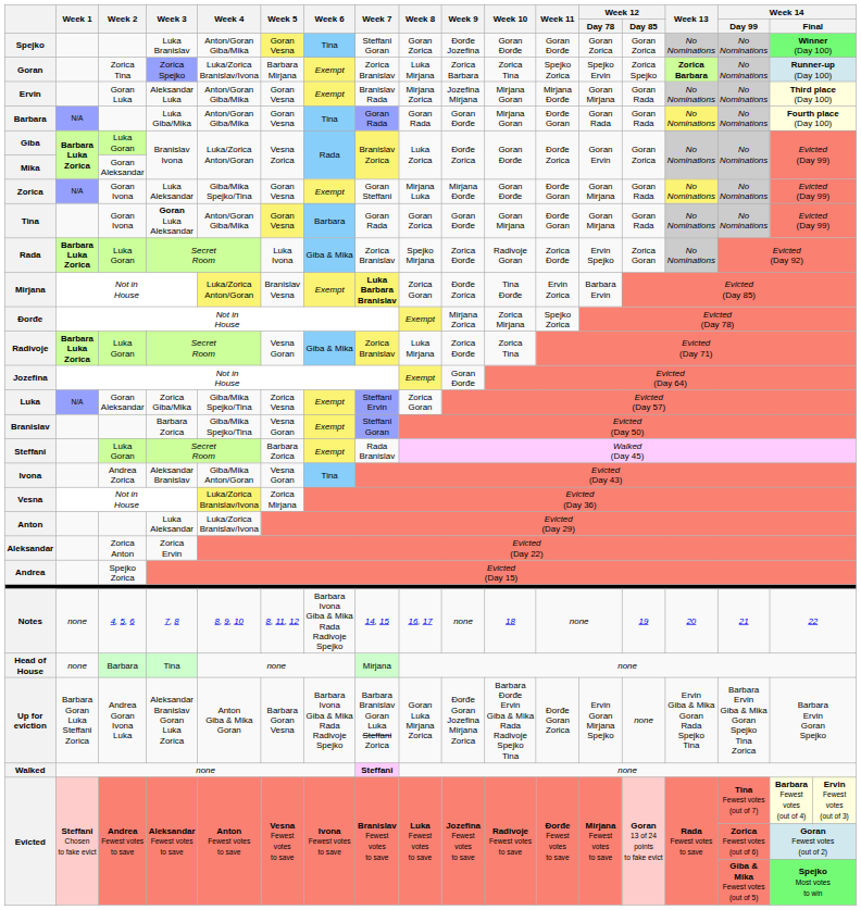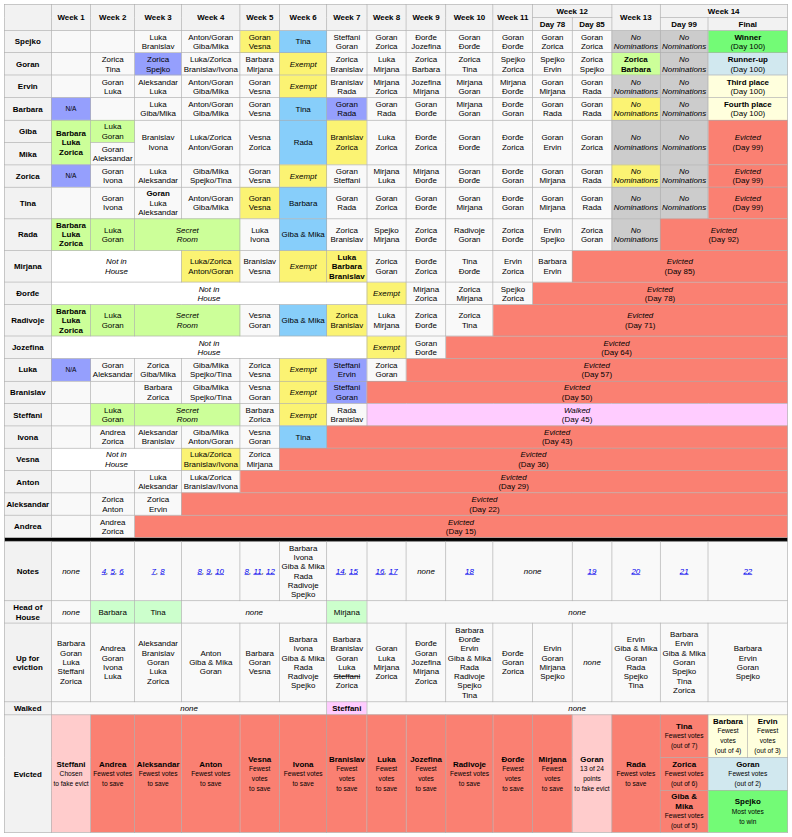 <table class="wikitable" style="text-align:center; width:100%; font-size:80%; line-height:15px">
 <tr>
 <th rowspan=2 style="width: 5%;"></th>
 <th rowspan=2 style="width: 5%;">Week 1</th>
 <th rowspan=2 style="width: 5%;">Week 2</th>
 <th rowspan=2 style="width: 5%;">Week 3</th>
 <th rowspan=2 style="width: 5%;">Week 4</th>
 <th rowspan=2 style="width: 5%;">Week 5</th>
 <th rowspan=2 style="width: 5%;">Week 6</th>
 <th rowspan=2 style="width: 5%;">Week 7</th>
 <th rowspan=2 style="width: 5%;">Week 8</th>
 <th rowspan=2 style="width: 5%;">Week 9</th>
 <th rowspan=2 style="width: 5%;">Week 10</th>
 <th rowspan=2 style="width: 5%;">Week 11</th>
 <th colspan=2 style="width: 10%;">Week 12</th>
 <th rowspan=2 style="width: 5%;">Week 13</th>
 <th colspan=3 style="width: 15%;">Week 14</th>
 </tr>
 <tr>
 <th style="width: 5%;">Day 78</th>
 <th style="width: 5%;">Day 85</th>
 <th style="width: 5%;">Day 99</th>
 <th colspan=2 style="width: 10%;">Final</th>
 </tr>
 <tr>
 <th>Spejko</th>
 <td></td>
 <td></td>
 <td>Luka<br>Branislav</td>
 <td>Anton/Goran<br>Giba/Mika</td>
 <td style="background:#FBF373;">Goran<br>Vesna</td>
 <td bgcolor="87CEFA">Tina</td>
 <td>Steffani<br>Goran</td>
 <td>Goran<br>Zorica</td>
 <td>Đorđe<br>Jozefina</td>
 <td>Goran<br>Đorđe</td>
 <td>Goran<br>Đorđe</td>
 <td>Goran<br>Zorica</td>
 <td>Goran<br>Zorica</td>
 <td style="background:#CCCCCC; width:5%"><em>No<br>Nominations</em></td>
 <td style="background:#CCCCCC; width:5%"><em>No<br>Nominations</em></td>
 <td colspan=2 style="background:#73FB76;"><strong>Winner</strong><br>(Day 100)</td>
 </tr>
 <tr>
 <th>Goran</th>
 <td></td>
 <td>Zorica<br>Tina</td>
 <td style="background:#959FFD;">Zorica<br>Spejko</td>
 <td>Luka/Zorica<br>Branislav/Ivona</td>
 <td>Barbara<br>Mirjana</td>
 <td style="background:#FBF373;"><em>Exempt</em></td>
 <td>Zorica<br>Branislav</td>
 <td>Luka<br>Mirjana</td>
 <td>Zorica<br>Barbara</td>
 <td>Zorica<br>Tina</td>
 <td>Spejko<br>Zorica</td>
 <td>Spejko<br>Ervin</td>
 <td>Zorica<br>Spejko</td>
 <td style="background:#cf9;"><strong>Zorica<br>Barbara</strong></td>
 <td style="background:#CCCCCC; width:5%"><em>No<br>Nominations</em></td>
 <td colspan=2 style="background:#D1E8EF;"><strong>Runner-up</strong><br>(Day 100)</td>
 </tr>
 <tr>
 <th>Ervin</th>
 <td></td>
 <td>Goran<br>Luka</td>
 <td>Aleksandar<br>Luka</td>
 <td>Anton/Goran<br>Giba/Mika</td>
 <td>Goran<br>Vesna</td>
 <td style="background:#FBF373;"><em>Exempt</em></td>
 <td>Branislav<br>Rada</td>
 <td>Mirjana<br>Zorica</td>
 <td>Jozefina<br>Mirjana</td>
 <td>Mirjana<br>Goran</td>
 <td>Mirjana<br>Đorđe</td>
 <td>Goran<br>Mirjana</td>
 <td>Goran<br>Rada</td>
 <td style="background:#CCCCCC; width:5%"><em>No<br>Nominations</em></td>
 <td style="background:#CCCCCC; width:5%"><em>No<br>Nominations</em></td>
 <td colspan=2 style="background:#ffffdd;"><strong>Third place</strong><br>(Day 100)</td>
 </tr>
 <tr>
 <th>Barbara</th>
 <td style="background:#959FFD;"><small>N/A</small></td>
 <td></td>
 <td>Luka<br>Giba/Mika</td>
 <td>Anton/Goran<br>Giba/Mika</td>
 <td>Goran<br>Vesna</td>
 <td bgcolor="87CEFA">Tina</td>
 <td style="background:#959FFD;">Goran<br>Rada</td>
 <td>Goran<br>Rada</td>
 <td>Goran<br>Đorđe</td>
 <td>Mirjana<br>Goran</td>
 <td>Đorđe<br>Goran</td>
 <td>Goran<br>Rada</td>
 <td>Goran<br>Rada</td>
 <td style="background:#FBF373;"><em>No<br>Nominations</em></td>
 <td style="background:#CCCCCC; width:5%"><em>No<br>Nominations</em></td>
 <td colspan=2 style="background:#ffffdd;"><strong>Fourth place</strong><br>(Day 100)</td>
 </tr>
 <tr>
 <th>Giba</th>
 <td rowspan=2 style="background:#cf9;"><strong>Barbara<br>Luka<br>Zorica</strong></td>
 <td style="background:#cf9;">Luka<br>Goran</td>
 <td rowspan=2>Branislav<br>Ivona</td>
 <td rowspan=2>Luka/Zorica<br>Anton/Goran</td>
 <td rowspan=2>Vesna<br>Zorica</td>
 <td rowspan=2 bgcolor="87CEFA">Rada</td>
 <td rowspan=2 style="background:#FBF373;">Branislav<br>Zorica</td>
 <td rowspan=2>Luka<br>Zorica</td>
 <td rowspan=2>Đorđe<br>Zorica</td>
 <td rowspan=2>Goran<br>Đorđe</td>
 <td rowspan=2>Đorđe<br>Zorica</td>
 <td rowspan=2>Goran<br>Ervin</td>
 <td rowspan=2>Goran<br>Zorica</td>
 <td rowspan=2 style="background:#CCCCCC; width:5%"><em>No<br>Nominations</em></td>
 <td rowspan=2 style="background:#CCCCCC; width:5%"><em>No<br>Nominations</em></td>
 <td rowspan=2 style="background:salmon" colspan="2"><em>Evicted</em><br>(Day 99)</td>
 </tr>
 <tr>
 <th>Mika</th>
 <td>Goran<br>Aleksandar</td>
 </tr>
 <tr>
 <th>Zorica</th>
 <td style="background:#959FFD;"><small>N/A</small></td>
 <td>Goran<br>Ivona</td>
 <td>Luka<br>Aleksandar</td>
 <td>Giba/Mika<br>Spejko/Tina</td>
 <td>Goran<br>Vesna</td>
 <td style="background:#FBF373;"><em>Exempt</em></td>
 <td>Goran<br>Steffani</td>
 <td>Mirjana<br>Luka</td>
 <td>Mirjana<br>Đorđe</td>
 <td>Goran<br>Đorđe</td>
 <td>Đorđe<br>Goran</td>
 <td>Goran<br>Mirjana</td>
 <td>Goran<br>Rada</td>
 <td style="background:#FBF373;"><em>No<br>Nominations</em></td>
 <td style="background:#CCCCCC; width:5%"><em>No<br>Nominations</em></td>
 <td style="background:salmon" colspan="2"><em>Evicted</em><br>(Day 99)</td>
 </tr>
 <tr>
 <th>Tina</th>
 <td></td>
 <td>Goran<br>Ivona</td>
 <td><strong>Goran</strong><br>Luka<br>Aleksandar</td>
 <td>Anton/Goran<br>Giba/Mika</td>
 <td style="background:#FBF373;">Goran<br>Vesna</td>
 <td bgcolor="87CEFA">Barbara</td>
 <td>Goran<br>Rada</td>
 <td>Goran<br>Zorica</td>
 <td>Goran<br>Đorđe</td>
 <td>Goran<br>Mirjana</td>
 <td>Đorđe<br>Goran</td>
 <td>Goran<br>Mirjana</td>
 <td>Goran<br>Rada</td>
 <td style="background:#CCCCCC; width:5%"><em>No<br>Nominations</em></td>
 <td style="background:#CCCCCC; width:5%"><em>No<br>Nominations</em></td>
 <td style="background:salmon" colspan="2"><em>Evicted</em><br>(Day 99)</td>
 </tr>
 <tr>
 <th>Rada</th>
 <td style="background:#cf9;"><strong>Barbara<br>Luka<br>Zorica</strong></td>
 <td style="background:#cf9;">Luka<br>Goran</td>
 <td colspan=2 style="background:#cf9;"><em>Secret<br>Room</em></td>
 <td>Luka<br>Ivona</td>
 <td bgcolor="87CEFA">Giba & Mika</td>
 <td>Zorica<br>Branislav</td>
 <td>Spejko<br>Mirjana</td>
 <td>Zorica<br>Đorđe</td>
 <td>Radivoje<br>Goran</td>
 <td>Zorica<br>Đorđe</td>
 <td>Ervin<br>Spejko</td>
 <td>Zorica<br>Goran</td>
 <td style="background:#CCCCCC; width:5%"><em>No<br>Nominations</em></td>
 <td style="background:salmon" colspan="3"><em>Evicted</em><br>(Day 92)</td>
 </tr>
 <tr>
 <th>Mirjana</th>
 <td colspan="3" bgcolor="white"><em>Not in<br>House</em></td>
 <td style="background:#FBF373;">Luka/Zorica<br>Anton/Goran</td>
 <td>Branislav<br>Vesna</td>
 <td style="background:#FBF373;"><em>Exempt</em></td>
 <td style="background:#FBF373;"><strong>Luka<br>Barbara<br>Branislav</strong></td>
 <td>Zorica<br>Goran</td>
 <td>Đorđe<br>Zorica</td>
 <td>Tina<br>Đorđe</td>
 <td>Ervin<br>Zorica</td>
 <td>Barbara<br>Ervin</td>
 <td style="background:salmon" colspan="5"><em>Evicted</em><br>(Day 85)</td>
 </tr>
 <tr>
 <th>Đorđe</th>
 <td colspan="7" bgcolor="white"><em>Not in<br>House</em></td>
 <td style="background:#FBF373;"><em>Exempt</em></td>
 <td>Mirjana<br>Zorica</td>
 <td>Zorica<br>Mirjana</td>
 <td>Spejko<br>Zorica</td>
 <td style="background:salmon" colspan="6"><em>Evicted</em><br>(Day 78)</td>
 </tr>
 <tr>
 <th>Radivoje</th>
 <td style="background:#cf9;"><strong>Barbara<br>Luka<br>Zorica</strong></td>
 <td style="background:#cf9;">Luka<br>Goran</td>
 <td colspan=2 style="background:#cf9;"><em>Secret<br>Room</em></td>
 <td>Vesna<br>Goran</td>
 <td bgcolor="87CEFA">Giba & Mika</td>
 <td style="background:#FBF373;">Zorica<br>Branislav</td>
 <td>Luka<br>Mirjana</td>
 <td>Zorica<br>Đorđe</td>
 <td>Zorica<br>Tina</td>
 <td style="background:salmon" colspan="7"><em>Evicted</em><br>(Day 71)</td>
 </tr>
 <tr>
 <th>Jozefina</th>
 <td colspan="7" bgcolor="white"><em>Not in<br>House</em></td>
 <td style="background:#FBF373;"><em>Exempt</em></td>
 <td>Goran<br>Đorđe</td>
 <td style="background:salmon" colspan="8"><em>Evicted</em><br>(Day 64)</td>
 </tr>
 <tr>
 <th>Luka</th>
 <td style="background:#959FFD;"><small>N/A</small></td>
 <td>Goran<br>Aleksandar</td>
 <td>Zorica<br>Giba/Mika</td>
 <td>Giba/Mika<br>Spejko/Tina</td>
 <td>Zorica<br>Vesna</td>
 <td style="background:#FBF373;"><em>Exempt</em></td>
 <td style="background:#959FFD;">Steffani<br>Ervin</td>
 <td>Zorica<br>Goran</td>
 <td style="background:salmon" colspan="9"><em>Evicted</em><br>(Day 57)</td>
 </tr>
 <tr>
 <th>Branislav</th>
 <td></td>
 <td></td>
 <td>Barbara<br>Zorica</td>
 <td>Giba/Mika<br>Spejko/Tina</td>
 <td>Vesna<br>Goran</td>
 <td style="background:#FBF373;"><em>Exempt</em></td>
 <td style="background:#959FFD;">Steffani<br>Goran</td>
 <td style="background:salmon" colspan="10"><em>Evicted</em><br>(Day 50)</td>
 </tr>
 <tr>
 <th>Steffani</th>
 <td></td>
 <td style="background:#cf9;">Luka<br>Goran</td>
 <td colspan=2 style="background:#cf9;"><em>Secret<br>Room</em></td>
 <td>Barbara<br>Zorica</td>
 <td style="background:#FBF373;"><em>Exempt</em></td>
 <td>Rada<br>Branislav</td>
 <td style="background:#fcf;;" colspan="10"><em>Walked</em><br>(Day 45) </td>
 </tr>
 <tr>
 <th>Ivona</th>
 <td></td>
 <td>Andrea<br>Zorica</td>
 <td>Aleksandar<br>Branislav</td>
 <td>Giba/Mika<br>Anton/Goran</td>
 <td>Vesna<br>Goran</td>
 <td bgcolor="87CEFA">Tina</td>
 <td style="background:salmon" colspan="11"><em>Evicted</em><br>(Day 43)</td>
 </tr>
 <tr>
 <th>Vesna</th>
 <td colspan="3" bgcolor="white"><em>Not in<br>House</em></td>
 <td style="background:#FBF373;">Luka/Zorica<br>Branislav/Ivona</td>
 <td>Zorica<br>Mirjana</td>
 <td style="background:salmon" colspan="12"><em>Evicted</em><br>(Day 36)</td>
 </tr>
 <tr>
 <th>Anton</th>
 <td></td>
 <td></td>
 <td>Luka<br>Aleksandar</td>
 <td>Luka/Zorica<br>Branislav/Ivona</td>
 <td style="background:salmon" colspan="13"><em>Evicted</em><br>(Day 29)</td>
 </tr>
 <tr>
 <th>Aleksandar</th>
 <td></td>
 <td>Zorica<br>Anton</td>
 <td>Zorica<br>Ervin</td>
 <td style="background:salmon" colspan="14"><em>Evicted</em><br>(Day 22)</td>
 </tr>
 <tr>
 <th>Andrea</th>
 <td></td>
-<td>Spejko<br>Zorica</td>
+<td>Andrea<br>Zorica</td>
 <td style="background:salmon" colspan="15"><em>Evicted</em><br>(Day 15)</td>
 </tr>
 <tr>
 <td colspan="18" style="background:black;"></td>
 </tr>
 <tr>
 <th>Notes</th>
 <td><em>none</em></td>
 <td><em><a href='#'>4</a>, <a href='#'>5</a>, <a href='#'>6</a></em></td>
 <td><em><a href='#'>7</a>, <a href='#'>8</a></em></td>
 <td><em><a href='#'>8</a>, <a href='#'>9</a>, <a href='#'>10</a></em></td>
 <td><em><a href='#'>8</a>, <a href='#'>11</a>, <a href='#'>12</a></em></td>
 <td nowrap>Barbara<br>Ivona<br>Giba & Mika<br>Rada<br>Radivoje<br>Spejko</td>
 <td><em><a href='#'>14</a>, <a href='#'>15</a></em></td>
 <td><em><a href='#'>16</a>, <a href='#'>17</a></em></td>
 <td><em>none</em></td>
 <td><em><a href='#'>18</a></em></td>
 <td colspan=2><em>none</em></td>
 <td><em><a href='#'>19</a></em></td>
 <td><em><a href='#'>20</a></em></td>
 <td><em><a href='#'>21</a></em></td>
 <td colspan=2><em><a href='#'>22</a></em></td>
 </tr>
 <tr>
 <th>Head of<br>House</th>
 <td><em>none</em></td>
 <td style="background:#CCFFCC">Barbara</td>
 <td style="background:#CCFFCC">Tina</td>
 <td colspan=3><em>none</em></td>
 <td style="background:#CCFFCC">Mirjana</td>
 <td colspan=10><em>none</em></td>
 </tr>
 <tr>
 <th>Up for<br>eviction</th>
 <td>Barbara<br>Goran<br>Luka<br>Steffani<br>Zorica</td>
 <td>Andrea<br>Goran<br>Ivona<br>Luka</td>
 <td>Aleksandar<br>Branislav<br>Goran<br>Luka<br>Zorica</td>
 <td>Anton<br>Giba & Mika<br>Goran</td>
 <td>Barbara<br>Goran<br>Vesna</td>
 <td nowrap>Barbara<br>Ivona<br>Giba & Mika<br>Rada<br>Radivoje<br>Spejko</td>
 <td>Barbara<br>Branislav<br>Goran<br>Luka<br><s>Steffani</s><br>Zorica</td>
 <td>Goran<br>Luka<br>Mirjana<br>Zorica</td>
 <td>Đorđe<br>Goran<br>Jozefina<br>Mirjana<br>Zorica</td>
 <td nowrap>Barbara<br>Đorđe<br>Ervin<br>Giba & Mika<br>Rada<br>Radivoje<br>Spejko<br>Tina</td>
 <td>Đorđe<br>Goran<br>Zorica</td>
 <td>Ervin<br>Goran<br>Mirjana<br>Spejko</td>
 <td><em>none</em></td>
 <td>Ervin<br>Giba & Mika<br>Goran<br>Rada<br>Spejko<br>Tina</td>
 <td nowrap>Barbara<br>Ervin<br>Giba & Mika<br>Goran<br>Spejko<br>Tina<br>Zorica</td>
 <td colspan=2>Barbara<br>Ervin<br>Goran<br>Spejko</td>
 </tr>
 <tr>
 <th>Walked</th>
 <td colspan=6><em>none</em></td>
 <td bgcolor="#fcf"><strong>Steffani</strong></td>
 <td colspan=10><em>none</em></td>
 </tr>
 <tr>
 <th rowspan=3>Evicted</th>
 <td rowspan=3 style="background:#fcc;"><strong>Steffani</strong><br><small>Chosen<br>to fake evict</small></td>
 <td rowspan=3 style="background:salmon;"><strong>Andrea</strong><br><small>Fewest votes<br>to save</small></td>
 <td rowspan=3 style="background:salmon;"><strong>Aleksandar</strong><br><small>Fewest votes<br>to save</small></td>
 <td rowspan=3 style="background:salmon;"><strong>Anton</strong><br><small>Fewest votes<br>to save</small></td>
 <td rowspan=3 style="background:salmon;"><strong>Vesna</strong><br><small>Fewest votes<br>to save</small></td>
 <td rowspan=3 style="background:salmon;"><strong>Ivona</strong><br><small>Fewest votes<br>to save</small></td>
 <td rowspan=3 style="background:salmon;"><strong>Branislav</strong><br><small>Fewest votes<br>to save</small></td>
 <td rowspan=3 style="background:salmon;"><strong>Luka</strong><br><small>Fewest votes<br>to save</small></td>
 <td rowspan=3 style="background:salmon;"><strong>Jozefina</strong><br><small>Fewest votes<br>to save</small></td>
 <td rowspan=3 style="background:salmon;"><strong>Radivoje</strong><br><small>Fewest votes<br>to save</small></td>
 <td rowspan=3 style="background:salmon;"><strong>Đorđe</strong><br><small>Fewest votes<br>to save</small></td>
 <td rowspan=3 style="background:salmon;"><strong>Mirjana</strong><br><small>Fewest votes<br>to save</small></td>
 <td rowspan=3 style="background:#fcc;"><strong>Goran</strong><br><small>13 of 24 points<br>to fake evict</small></td>
 <td rowspan=3 style="background:salmon;"><strong>Rada</strong><br><small>Fewest votes<br>to save</small></td>
 <td style="background:salmon;"><strong>Tina</strong><br><small>Fewest votes<br>(out of 7)</small></td>
 <td style="background:#ffffdd;"><strong>Barbara</strong><br><small>Fewest votes<br>(out of 4)</small></td>
 <td style="background:#ffffdd;"><strong>Ervin</strong><br><small>Fewest votes<br>(out of 3)</small></td>
 </tr>
 <tr>
 <td style="background:salmon;"><strong>Zorica</strong><br><small>Fewest votes<br>(out of 6)</small></td>
 <td style="background:#D1E8EF;" colspan="2"><strong>Goran</strong><br><small>Fewest votes<br>(out of 2)</small></td>
 </tr>
 <tr>
 <td style="background:salmon;"><strong>Giba & Mika</strong><br><small>Fewest votes<br>(out of 5)</small></td>
 <td style="background:#73FB76;" colspan="2"><strong>Spejko</strong><br><small>Most votes<br>to win</small></td>
 </tr>
 </table>
